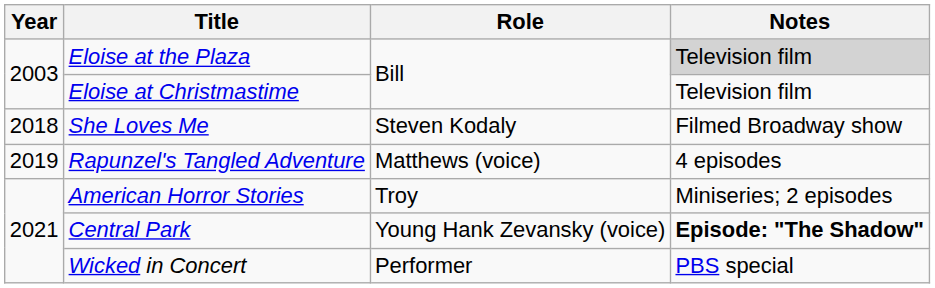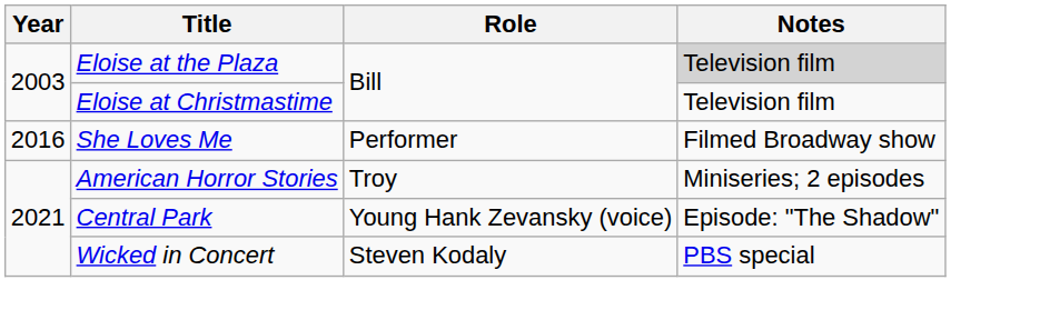 <table class="wikitable plainrowheaders sortable">
 <tr>
 <th scope="col">Year</th>
 <th scope="col">Title</th>
 <th scope="col">Role</th>
 <th class="unsortable">Notes</th>
 </tr>
 <tr>
 <td rowspan=2>2003</td>
 <td><em><a href='#'>Eloise at the Plaza</a></em></td>
 <td rowspan=2>Bill</td>
 <td style="background: lightgrey;">Television film</td>
 </tr>
 <tr>
 <td><em><a href='#'>Eloise at Christmastime</a></em></td>
 <td>Television film</td>
 </tr>
 <tr>
-<td>2018</td>
+<td>2016</td>
 <td><a href='#'><em>She Loves Me</em></a></td>
-<td>Steven Kodaly</td>
+<td>Performer</td>
 <td>Filmed Broadway show</td>
-</tr>
-<tr>
-<td>2019</td>
-<td><em><a href='#'>Rapunzel's Tangled Adventure</a></em></td>
-<td>Matthews (voice)</td>
-<td>4 episodes</td>
 </tr>
 <tr>
 <td rowspan=3>2021</td>
 <td><em><a href='#'>American Horror Stories</a></em></td>
 <td>Troy</td>
 <td>Miniseries; 2 episodes</td>
 </tr>
 <tr>
 <td><em><a href='#'>Central Park</a></em></td>
 <td>Young Hank Zevansky (voice)</td>
-<td><strong>Episode: "The Shadow"</strong></td>
+<td>Episode: "The Shadow"</td>
 </tr>
 <tr>
 <td><em><a href='#'>Wicked</a> in Concert</em></td>
-<td>Performer</td>
+<td>Steven Kodaly</td>
 <td><a href='#'>PBS</a> special</td>
 </tr>
 </table>
